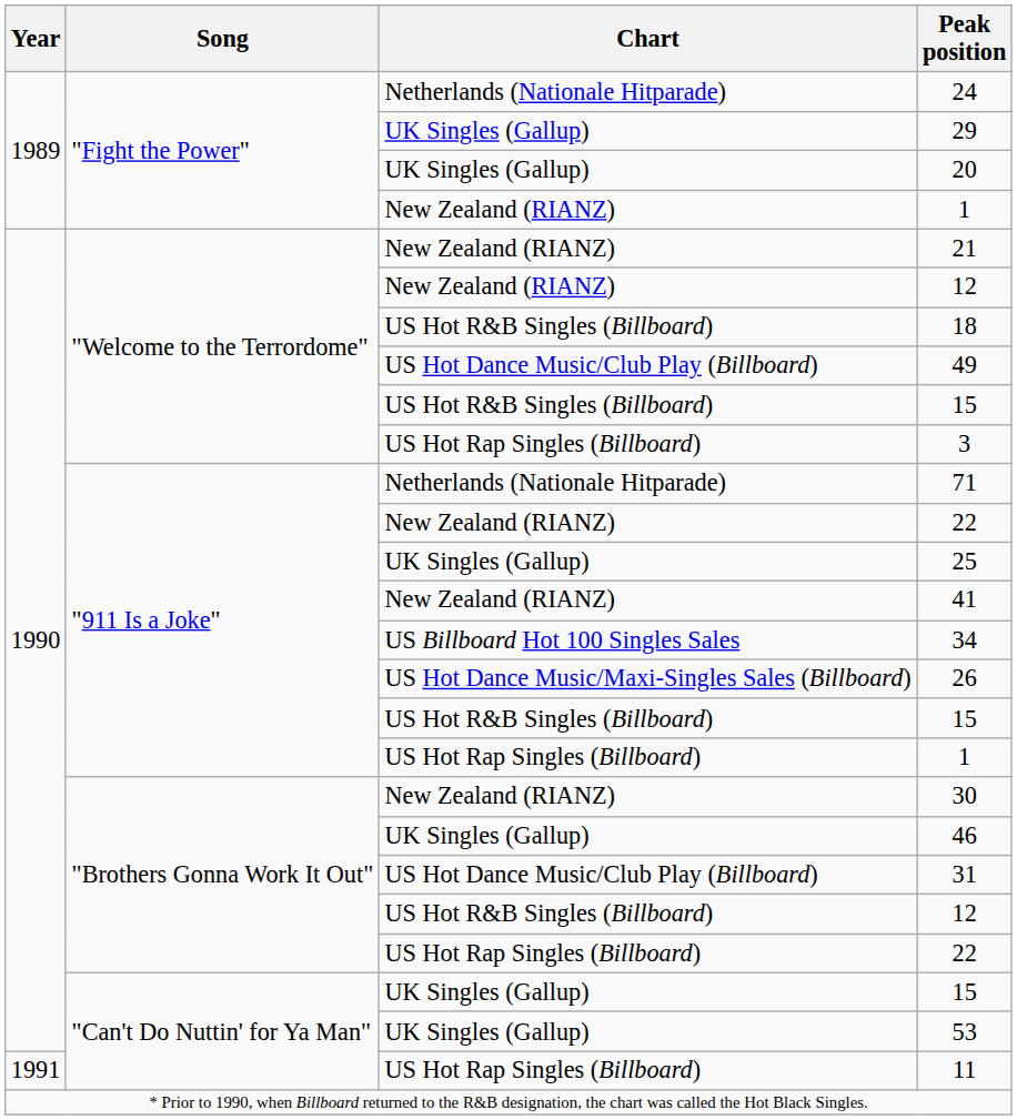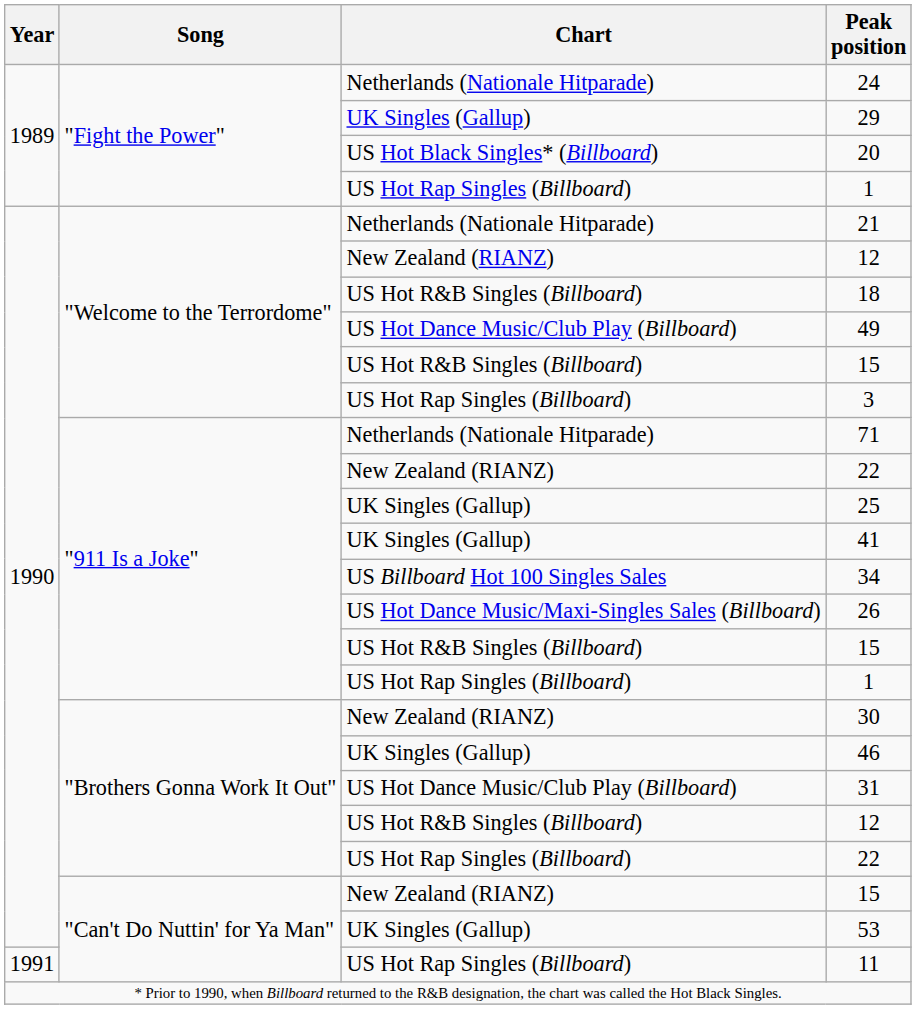 <table class="wikitable">
 <tr>
 <th align="left">Year</th>
 <th align="left">Song</th>
 <th align="left">Chart</th>
 <th style="text-align:center;">Peak<br>position</th>
 </tr>
 <tr>
 <td style="text-align:left;" rowspan="4">1989</td>
 <td style="text-align:left;" rowspan="4">"<a href='#'>Fight the Power</a>"</td>
 <td align="left">Netherlands (<a href='#'>Nationale Hitparade</a>)</td>
 <td style="text-align:center;">24</td>
 </tr>
 <tr>
 <td align="left"><a href='#'>UK Singles</a> (<a href='#'>Gallup</a>)</td>
 <td style="text-align:center;">29</td>
 </tr>
 <tr>
-<td align="left">UK Singles (Gallup)</td>
+<td align="left">US <a href='#'>Hot Black Singles</a>* (<em><a href='#'>Billboard</a></em>)</td>
 <td style="text-align:center;">20</td>
 </tr>
 <tr>
-<td align="left">New Zealand (<a href='#'>RIANZ</a>)</td>
+<td align="left">US <a href='#'>Hot Rap Singles</a> (<em>Billboard</em>)</td>
 <td style="text-align:center;">1</td>
 </tr>
 <tr>
 <td style="text-align:left;" rowspan="21">1990</td>
 <td style="text-align:left;" rowspan="6">"Welcome to the Terrordome"</td>
-<td align="left">New Zealand (RIANZ)</td>
+<td align="left">Netherlands (Nationale Hitparade)</td>
 <td style="text-align:center;">21</td>
 </tr>
 <tr>
 <td align="left">New Zealand (<a href='#'>RIANZ</a>)</td>
 <td style="text-align:center;">12</td>
 </tr>
 <tr>
 <td align="left">US Hot R&B Singles (<em>Billboard</em>)</td>
 <td style="text-align:center;">18</td>
 </tr>
 <tr>
 <td align="left">US <a href='#'>Hot Dance Music/Club Play</a> (<em>Billboard</em>)</td>
 <td style="text-align:center;">49</td>
 </tr>
 <tr>
 <td align="left">US Hot R&B Singles (<em>Billboard</em>)</td>
 <td style="text-align:center;">15</td>
 </tr>
 <tr>
 <td align="left">US Hot Rap Singles (<em>Billboard</em>)</td>
 <td style="text-align:center;">3</td>
 </tr>
 <tr>
 <td style="text-align:left;" rowspan="8">"<a href='#'>911 Is a Joke</a>"</td>
 <td align="left">Netherlands (Nationale Hitparade)</td>
 <td style="text-align:center;">71</td>
 </tr>
 <tr>
 <td align="left">New Zealand (RIANZ)</td>
 <td style="text-align:center;">22</td>
 </tr>
 <tr>
 <td align="left">UK Singles (Gallup)</td>
 <td style="text-align:center;">25</td>
 </tr>
 <tr>
-<td align="left">New Zealand (RIANZ)</td>
+<td align="left">UK Singles (Gallup)</td>
 <td style="text-align:center;">41</td>
 </tr>
 <tr>
 <td align="left">US <em>Billboard</em> <a href='#'>Hot 100 Singles Sales</a></td>
 <td style="text-align:center;">34</td>
 </tr>
 <tr>
 <td align="left">US <a href='#'>Hot Dance Music/Maxi-Singles Sales</a> (<em>Billboard</em>)</td>
 <td style="text-align:center;">26</td>
 </tr>
 <tr>
 <td align="left">US Hot R&B Singles (<em>Billboard</em>)</td>
 <td style="text-align:center;">15</td>
 </tr>
 <tr>
 <td align="left">US Hot Rap Singles (<em>Billboard</em>)</td>
 <td style="text-align:center;">1</td>
 </tr>
 <tr>
 <td style="text-align:left;" rowspan="5">"Brothers Gonna Work It Out"</td>
 <td align="left">New Zealand (RIANZ)</td>
 <td style="text-align:center;">30</td>
 </tr>
 <tr>
 <td align="left">UK Singles (Gallup)</td>
 <td style="text-align:center;">46</td>
 </tr>
 <tr>
 <td align="left">US Hot Dance Music/Club Play (<em>Billboard</em>)</td>
 <td style="text-align:center;">31</td>
 </tr>
 <tr>
 <td align="left">US Hot R&B Singles (<em>Billboard</em>)</td>
 <td style="text-align:center;">12</td>
 </tr>
 <tr>
 <td align="left">US Hot Rap Singles (<em>Billboard</em>)</td>
 <td style="text-align:center;">22</td>
 </tr>
 <tr>
 <td style="text-align:left;" rowspan="3">"Can't Do Nuttin' for Ya Man"</td>
-<td align="left">UK Singles (Gallup)</td>
+<td align="left">New Zealand (RIANZ)</td>
 <td style="text-align:center;">15</td>
 </tr>
 <tr>
 <td align="left">UK Singles (Gallup)</td>
 <td style="text-align:center;">53</td>
 </tr>
 <tr>
 <td style="text-align:left;">1991</td>
 <td align="left">US Hot Rap Singles (<em>Billboard</em>)</td>
 <td style="text-align:center;">11</td>
 </tr>
 <tr>
 <td colspan="7" style="text-align:center; font-size:8pt;">* Prior to 1990, when <em>Billboard</em> returned to the R&B designation, the chart was called the Hot Black Singles.</td>
 </tr>
 </table>
